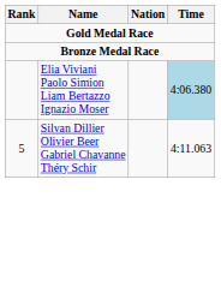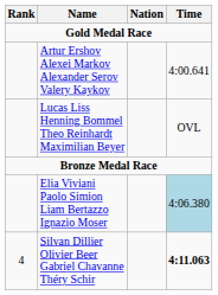 <table class="wikitable" style="text-align:center">
 <tr>
 <th>Rank</th>
 <th>Name</th>
 <th>Nation</th>
 <th>Time</th>
 </tr>
 <tr>
 <td colspan=4><strong>Gold Medal Race</strong></td>
 </tr>
 <tr>
+<td></td>
+<td align=left><a href='#'>Artur Ershov</a><br> <a href='#'>Alexei Markov</a><br><a href='#'>Alexander Serov</a><br> <a href='#'>Valery Kaykov</a></td>
+<td align=left></td>
+<td>4:00.641</td>
+</tr>
+<tr>
+<td></td>
+<td align=left><a href='#'>Lucas Liss</a><br> <a href='#'>Henning Bommel</a><br><a href='#'>Theo Reinhardt</a><br> <a href='#'>Maximilian Beyer</a></td>
+<td align=left></td>
+<td>OVL</td>
+</tr>
+<tr>
 <td colspan=4><strong>Bronze Medal Race</strong></td>
 </tr>
 <tr>
 <td></td>
 <td align=left><a href='#'>Elia Viviani</a><br> <a href='#'>Paolo Simion</a><br><a href='#'>Liam Bertazzo</a><br> <a href='#'>Ignazio Moser</a></td>
 <td align=left></td>
 <td style="background: lightblue;">4:06.380</td>
 </tr>
 <tr>
-<td>5</td>
+<td>4</td>
 <td align=left><a href='#'>Silvan Dillier</a><br> <a href='#'>Olivier Beer</a><br><a href='#'>Gabriel Chavanne</a><br> <a href='#'>Théry Schir</a></td>
 <td align=left></td>
-<td>4:11.063</td>
+<td><strong>4:11.063</strong></td>
 </tr>
 </table>
